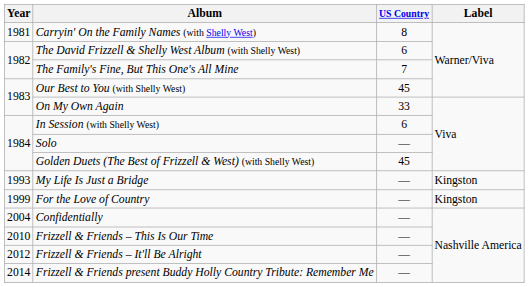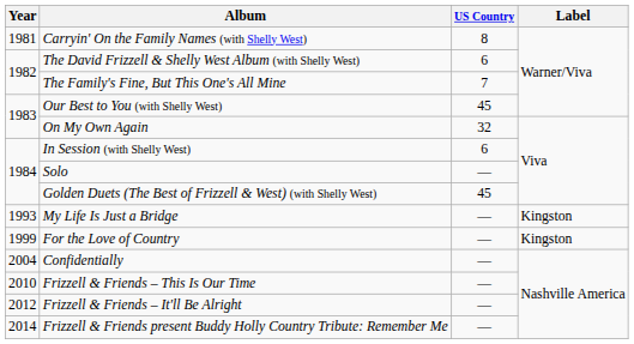 <table class="wikitable">
 <tr>
 <th>Year</th>
 <th>Album</th>
 <th><small><a href='#'>US Country</a></small></th>
 <th>Label</th>
 </tr>
 <tr>
 <td>1981</td>
 <td><em>Carryin' On the Family Names</em> <small>(with <a href='#'>Shelly West</a>)</small></td>
 <td align="center">8</td>
 <td rowspan="4">Warner/Viva</td>
 </tr>
 <tr>
 <td rowspan="2">1982</td>
 <td><em>The David Frizzell & Shelly West Album</em> <small>(with Shelly West)</small></td>
 <td align="center">6</td>
 </tr>
 <tr>
 <td><em>The Family's Fine, But This One's All Mine</em></td>
 <td align="center">7</td>
 </tr>
 <tr>
 <td rowspan="2">1983</td>
 <td><em>Our Best to You</em> <small>(with Shelly West)</small></td>
 <td align="center">45</td>
 </tr>
 <tr>
 <td><em>On My Own Again</em></td>
-<td align="center">33</td>
+<td align="center">32</td>
 <td rowspan="4">Viva</td>
 </tr>
 <tr>
 <td rowspan="3">1984</td>
 <td><em>In Session</em> <small>(with Shelly West)</small></td>
 <td align="center">6</td>
 </tr>
 <tr>
 <td><em>Solo</em></td>
 <td align="center">—</td>
 </tr>
 <tr>
 <td><em>Golden Duets (The Best of Frizzell & West)</em> <small>(with Shelly West)</small></td>
 <td align="center">45</td>
 </tr>
 <tr>
 <td>1993</td>
 <td><em>My Life Is Just a Bridge</em></td>
 <td align="center">—</td>
 <td>Kingston</td>
 </tr>
 <tr>
 <td>1999</td>
 <td><em>For the Love of Country</em></td>
 <td align="center">—</td>
 <td>Kingston</td>
 </tr>
 <tr>
 <td>2004</td>
 <td><em>Confidentially</em></td>
 <td align="center">—</td>
 <td rowspan="4">Nashville America</td>
 </tr>
 <tr>
 <td>2010</td>
 <td><em>Frizzell & Friends – This Is Our Time</em></td>
 <td align="center">—</td>
 </tr>
 <tr>
 <td>2012</td>
 <td><em>Frizzell & Friends – It'll Be Alright</em></td>
 <td align="center">—</td>
 </tr>
 <tr>
 <td>2014</td>
 <td><em>Frizzell & Friends present Buddy Holly Country Tribute: Remember Me</em></td>
 <td align="center">—</td>
 </tr>
 </table>
